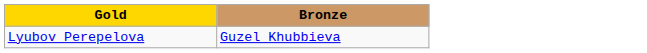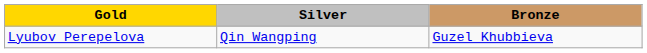 <table class="wikitable" style="text-align:left">
 <tr align="center">
 <td width=200 bgcolor=gold><strong>Gold</strong></td>
+<td width=200 bgcolor=silver><strong>Silver</strong></td>
 <td width=200 bgcolor=CC9966><strong>Bronze</strong></td>
 </tr>
 <tr>
 <td><a href='#'>Lyubov Perepelova</a><br><em></em></td>
+<td><a href='#'>Qin Wangping</a><br><em></em></td>
 <td><a href='#'>Guzel Khubbieva</a><br><em></em></td>
 </tr>
 </table>
